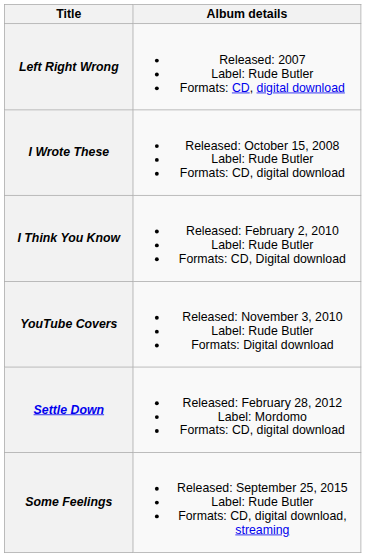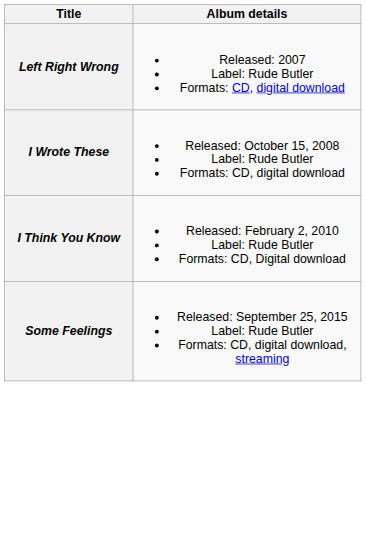 <table class="wikitable plainrowheaders" style="text-align:center;">
 <tr>
 <th scope="col" style="width:10em;">Title</th>
 <th scope="col" style="width:18em;">Album details</th>
 </tr>
 <tr>
 <th scope="row"><em>Left Right Wrong</em></th>
 <td><br><ul><li>Released: 2007</li><li>Label: Rude Butler</li><li>Formats: <a href='#'>CD</a>, <a href='#'>digital download</a></li></ul></td>
 </tr>
 <tr>
 <th scope="row"><em>I Wrote These</em></th>
 <td><br><ul><li>Released: October 15, 2008</li><li>Label: Rude Butler</li><li>Formats: CD, digital download</li></ul></td>
 </tr>
 <tr>
 <th scope="row"><em>I Think You Know</em></th>
 <td><br><ul><li>Released: February 2, 2010</li><li>Label: Rude Butler</li><li>Formats: CD, Digital download</li></ul></td>
 </tr>
 <tr>
-<th scope="row"><em>YouTube Covers</em></th>
-<td><br><ul><li>Released: November 3, 2010</li><li>Label: Rude Butler</li><li>Formats: Digital download</li></ul></td>
-</tr>
-<tr>
-<th scope="row"><em><a href='#'>Settle Down</a></em></th>
-<td><br><ul><li>Released: February 28, 2012</li><li>Label: Mordomo</li><li>Formats: CD, digital download</li></ul></td>
-</tr>
-<tr>
 <th scope="row"><em>Some Feelings</em></th>
 <td><br><ul><li>Released: September 25, 2015</li><li>Label: Rude Butler</li><li>Formats: CD, digital download, <a href='#'>streaming</a></li></ul></td>
 </tr>
 </table>
